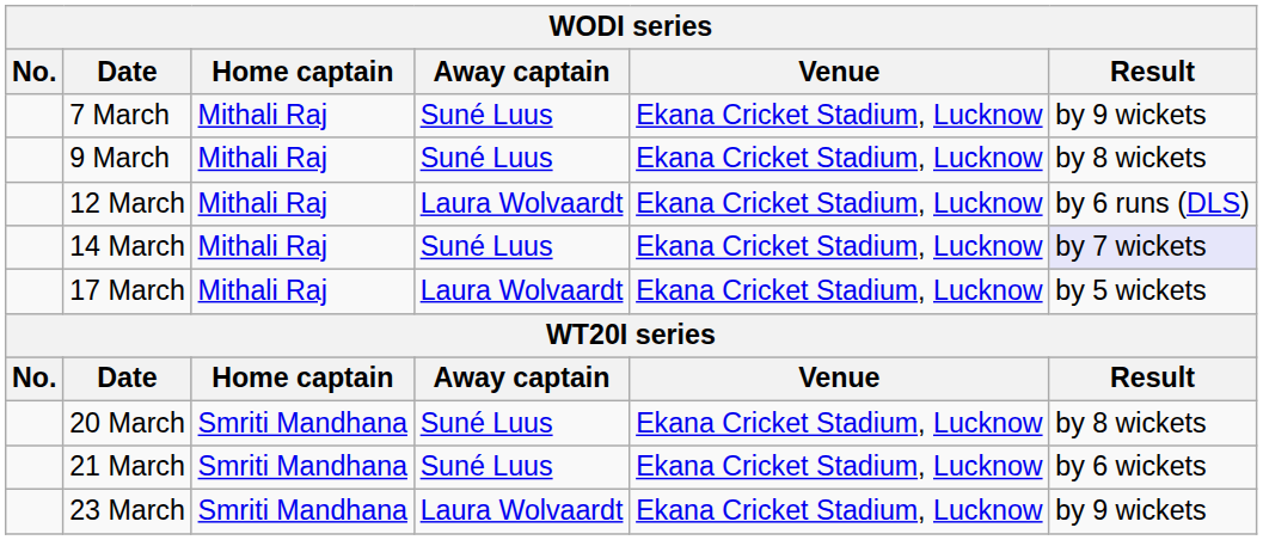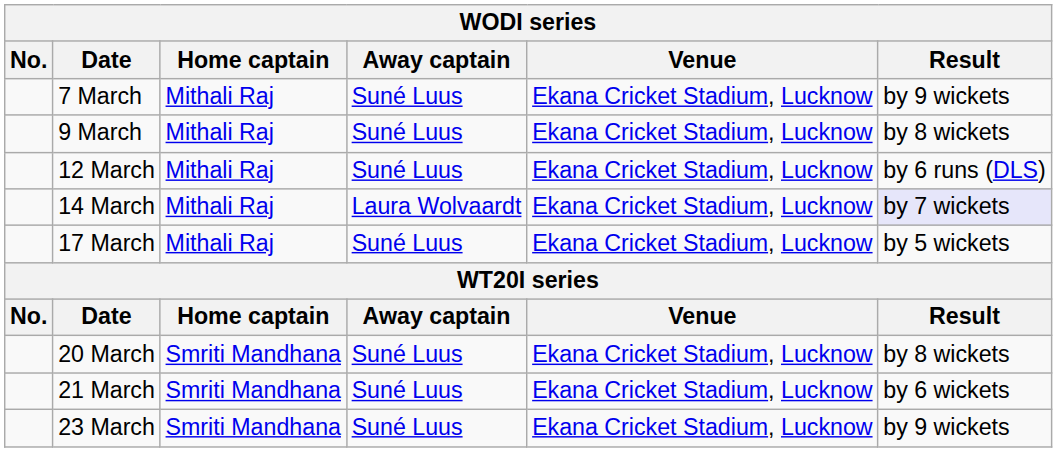 <table class="wikitable">
 <tr>
 <th colspan="9">WODI series</th>
 </tr>
 <tr>
 <th>No.</th>
 <th>Date</th>
 <th>Home captain</th>
 <th>Away captain</th>
 <th>Venue</th>
 <th>Result</th>
 </tr>
 <tr>
 <td></td>
 <td>7 March</td>
 <td><a href='#'>Mithali Raj</a></td>
 <td><a href='#'>Suné Luus</a></td>
 <td><a href='#'>Ekana Cricket Stadium</a>, <a href='#'>Lucknow</a></td>
 <td> by 9 wickets</td>
 </tr>
 <tr>
 <td></td>
 <td>9 March</td>
 <td><a href='#'>Mithali Raj</a></td>
 <td><a href='#'>Suné Luus</a></td>
 <td><a href='#'>Ekana Cricket Stadium</a>, <a href='#'>Lucknow</a></td>
 <td> by 8 wickets</td>
 </tr>
 <tr>
 <td></td>
 <td>12 March</td>
 <td><a href='#'>Mithali Raj</a></td>
-<td><a href='#'>Laura Wolvaardt</a></td>
+<td><a href='#'>Suné Luus</a></td>
 <td><a href='#'>Ekana Cricket Stadium</a>, <a href='#'>Lucknow</a></td>
 <td> by 6 runs (<a href='#'>DLS</a>)</td>
 </tr>
 <tr>
 <td></td>
 <td>14 March</td>
 <td><a href='#'>Mithali Raj</a></td>
-<td><a href='#'>Suné Luus</a></td>
+<td><a href='#'>Laura Wolvaardt</a></td>
 <td><a href='#'>Ekana Cricket Stadium</a>, <a href='#'>Lucknow</a></td>
 <td style="background: lavender;"> by 7 wickets</td>
 </tr>
 <tr>
 <td></td>
 <td>17 March</td>
 <td><a href='#'>Mithali Raj</a></td>
-<td><a href='#'>Laura Wolvaardt</a></td>
+<td><a href='#'>Suné Luus</a></td>
 <td><a href='#'>Ekana Cricket Stadium</a>, <a href='#'>Lucknow</a></td>
 <td> by 5 wickets</td>
 </tr>
 <tr>
 <th colspan="9">WT20I series</th>
 </tr>
 <tr>
 <th>No.</th>
 <th>Date</th>
 <th>Home captain</th>
 <th>Away captain</th>
 <th>Venue</th>
 <th>Result</th>
 </tr>
 <tr>
 <td></td>
 <td>20 March</td>
 <td><a href='#'>Smriti Mandhana</a></td>
 <td><a href='#'>Suné Luus</a></td>
 <td><a href='#'>Ekana Cricket Stadium</a>, <a href='#'>Lucknow</a></td>
 <td> by 8 wickets</td>
 </tr>
 <tr>
 <td></td>
 <td>21 March</td>
 <td><a href='#'>Smriti Mandhana</a></td>
 <td><a href='#'>Suné Luus</a></td>
 <td><a href='#'>Ekana Cricket Stadium</a>, <a href='#'>Lucknow</a></td>
 <td> by 6 wickets</td>
 </tr>
 <tr>
 <td></td>
 <td>23 March</td>
 <td><a href='#'>Smriti Mandhana</a></td>
-<td><a href='#'>Laura Wolvaardt</a></td>
+<td><a href='#'>Suné Luus</a></td>
 <td><a href='#'>Ekana Cricket Stadium</a>, <a href='#'>Lucknow</a></td>
 <td> by 9 wickets</td>
 </tr>
 </table>
